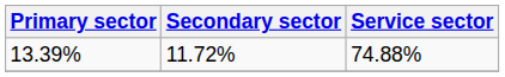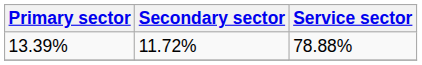 <table class="wikitable" border="1">
 <tr>
 <th><a href='#'>Primary sector</a></th>
 <th><a href='#'>Secondary sector</a></th>
 <th><a href='#'>Service sector</a></th>
 </tr>
 <tr>
 <td>13.39%</td>
 <td>11.72%</td>
-<td>74.88%</td>
+<td>78.88%</td>
 </tr>
 <tr>
 </tr>
 </table>
